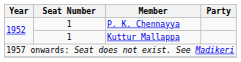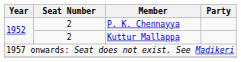 <table class="wikitable sortable">
 <tr>
 <th>Year</th>
 <th>Seat Number</th>
 <th>Member</th>
 <th colspan="2">Party</th>
 </tr>
 <tr>
 <td rowspan="2"><a href='#'>1952</a></td>
-<td align="center">1</td>
+<td align="center">2</td>
 <td><a href='#'>P. K. Chennayya</a></td>
 <td></td>
 </tr>
 <tr>
-<td align="center">1</td>
+<td align="center">2</td>
 <td><a href='#'>Kuttur Mallappa</a></td>
 </tr>
 <tr>
 <td colspan=5 align=center>1957 onwards: <em>Seat does not exist. See <a href='#'>Madikeri</a></em></td>
 </tr>
 <tr>
 </tr>
 </table>
